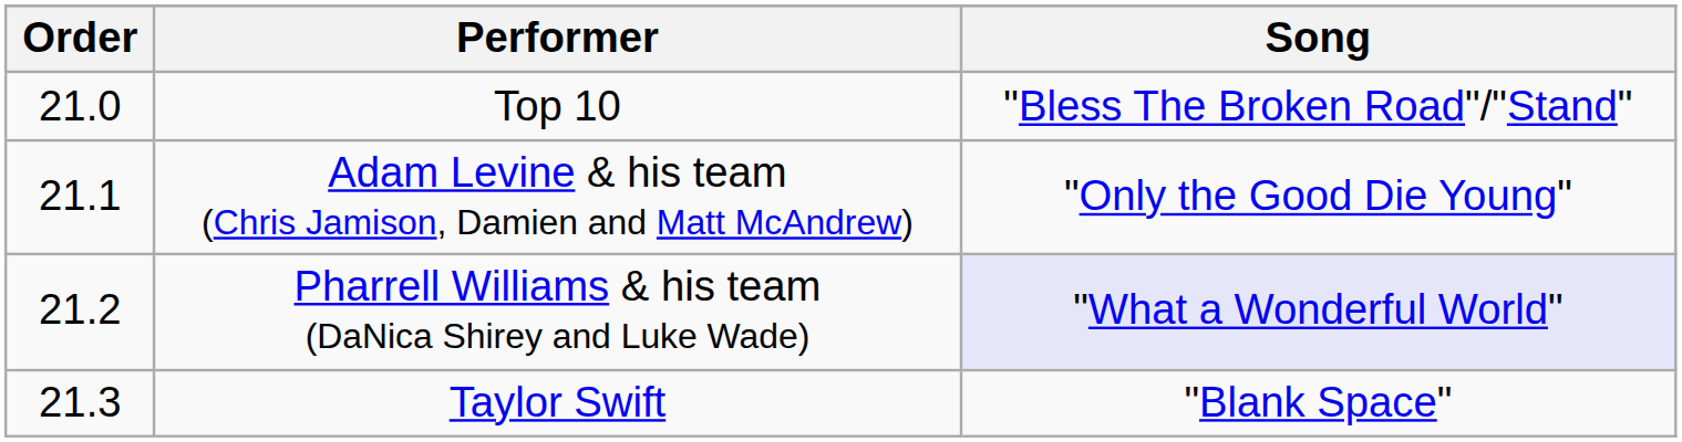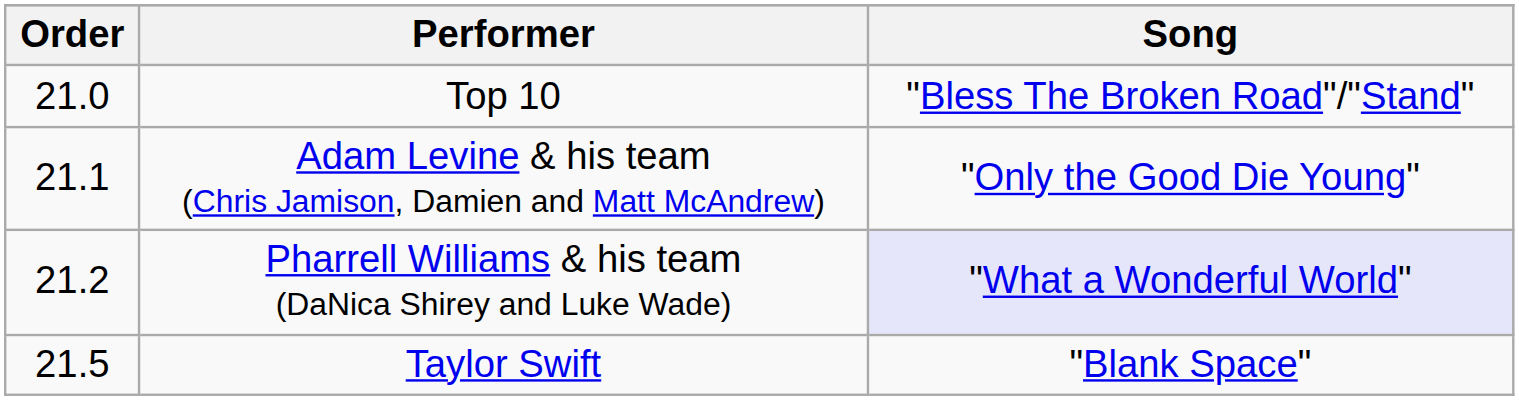 <table class="wikitable" style="text-align:center; width:50%;">
 <tr>
 </tr>
 <tr>
 <th>Order</th>
 <th>Performer</th>
 <th>Song</th>
 </tr>
 <tr>
 <td>21.0</td>
 <td>Top 10</td>
 <td>"<a href='#'>Bless The Broken Road</a>"/"<a href='#'>Stand</a>"</td>
 </tr>
 <tr>
 <td>21.1</td>
 <td><a href='#'>Adam Levine</a> & his team <br><small>(<a href='#'>Chris Jamison</a>, Damien and <a href='#'>Matt McAndrew</a>)</small></td>
 <td>"<a href='#'>Only the Good Die Young</a>"</td>
 </tr>
 <tr>
 <td>21.2</td>
 <td><a href='#'>Pharrell Williams</a> & his team <br><small>(DaNica Shirey and Luke Wade)</small></td>
 <td style="background: lavender;">"<a href='#'>What a Wonderful World</a>"</td>
 </tr>
 <tr>
-<td>21.3</td>
+<td>21.5</td>
 <td><a href='#'>Taylor Swift</a></td>
 <td>"<a href='#'>Blank Space</a>"</td>
 </tr>
 </table>
